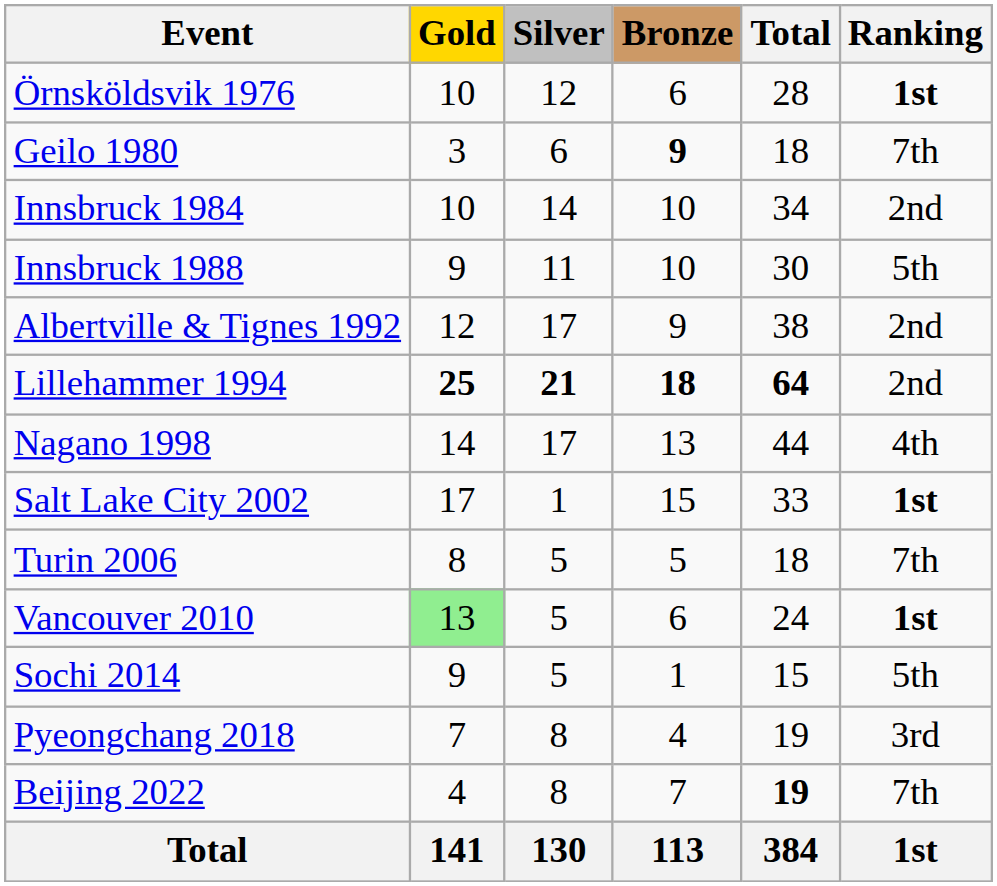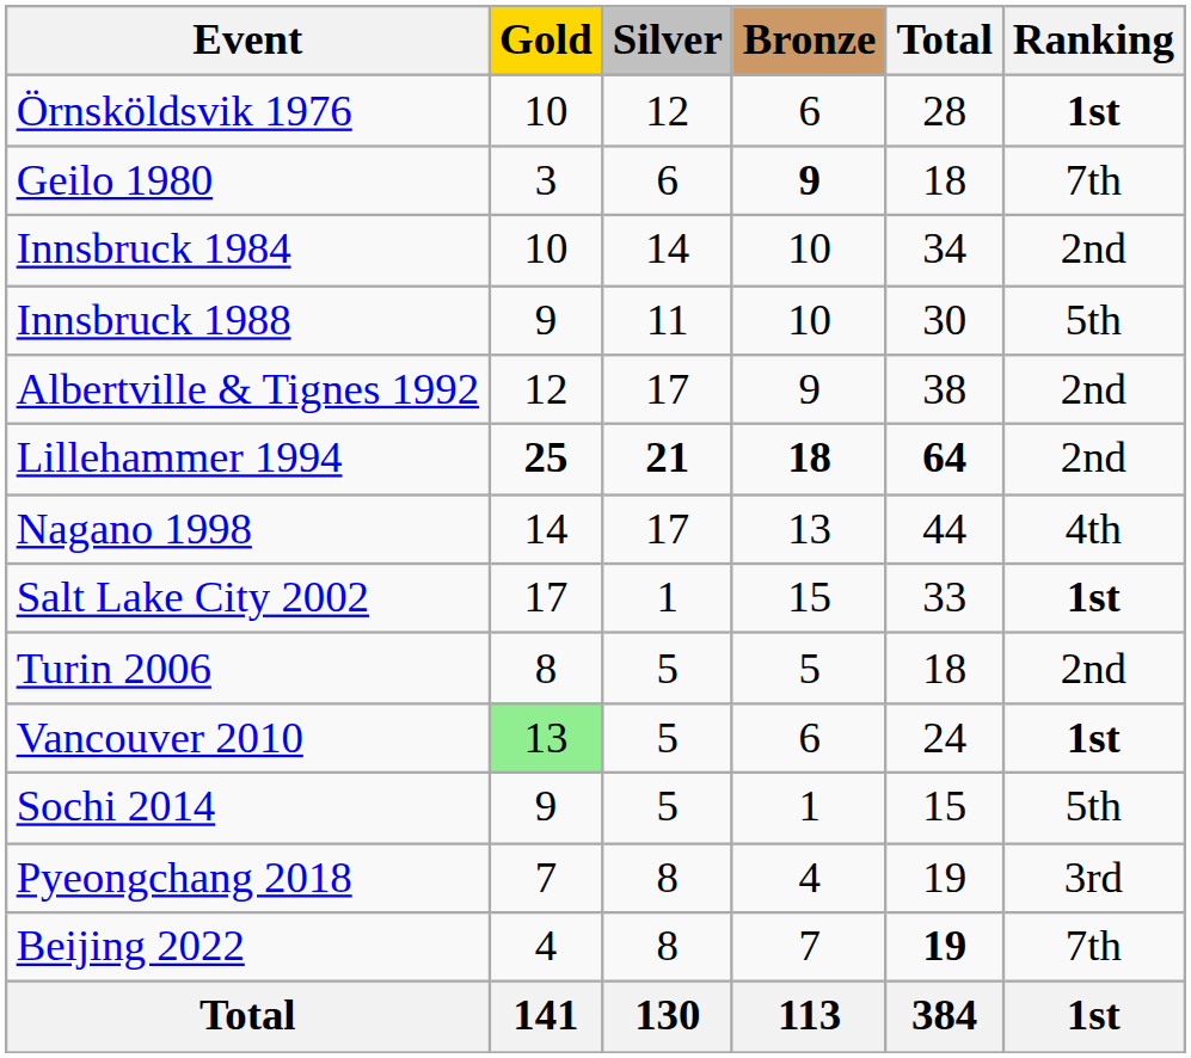 <table class="wikitable" style="text-align:center">
 <tr>
 <th>Event</th>
 <td style="background:gold; font-weight:bold;">Gold</td>
 <td style="background:silver; font-weight:bold;">Silver</td>
 <td style="background:#cc9966; font-weight:bold;">Bronze</td>
 <th>Total</th>
 <th>Ranking</th>
 </tr>
 <tr>
 <td align="left"> <a href='#'>Örnsköldsvik 1976</a></td>
 <td>10</td>
 <td>12</td>
 <td>6</td>
 <td>28</td>
 <td><strong>1st</strong></td>
 </tr>
 <tr>
 <td align="left"> <a href='#'>Geilo 1980</a></td>
 <td>3</td>
 <td>6</td>
 <td><strong>9</strong></td>
 <td>18</td>
 <td>7th</td>
 </tr>
 <tr>
 <td align="left"> <a href='#'>Innsbruck 1984</a></td>
 <td>10</td>
 <td>14</td>
 <td>10</td>
 <td>34</td>
 <td>2nd</td>
 </tr>
 <tr>
 <td align="left"> <a href='#'>Innsbruck 1988</a></td>
 <td>9</td>
 <td>11</td>
 <td>10</td>
 <td>30</td>
 <td>5th</td>
 </tr>
 <tr>
 <td align="left"> <a href='#'>Albertville & Tignes 1992</a></td>
 <td>12</td>
 <td>17</td>
 <td>9</td>
 <td>38</td>
 <td>2nd</td>
 </tr>
 <tr>
 <td align="left"> <a href='#'>Lillehammer 1994</a></td>
 <td><strong>25</strong></td>
 <td><strong>21</strong></td>
 <td><strong>18</strong></td>
 <td><strong>64</strong></td>
 <td>2nd</td>
 </tr>
 <tr>
 <td align="left"> <a href='#'>Nagano 1998</a></td>
 <td>14</td>
 <td>17</td>
 <td>13</td>
 <td>44</td>
 <td>4th</td>
 </tr>
 <tr>
 <td align="left"> <a href='#'>Salt Lake City 2002</a></td>
 <td>17</td>
 <td>1</td>
 <td>15</td>
 <td>33</td>
 <td><strong>1st</strong></td>
 </tr>
 <tr>
 <td align="left"> <a href='#'>Turin 2006</a></td>
 <td>8</td>
 <td>5</td>
 <td>5</td>
 <td>18</td>
-<td>7th</td>
+<td>2nd</td>
 </tr>
 <tr>
 <td align="left"> <a href='#'>Vancouver 2010</a></td>
 <td style="background: lightgreen;">13</td>
 <td>5</td>
 <td>6</td>
 <td>24</td>
 <td><strong>1st</strong></td>
 </tr>
 <tr>
 <td align="left"> <a href='#'>Sochi 2014</a></td>
 <td>9</td>
 <td>5</td>
 <td>1</td>
 <td>15</td>
 <td>5th</td>
 </tr>
 <tr>
 <td align="left"> <a href='#'>Pyeongchang 2018</a></td>
 <td>7</td>
 <td>8</td>
 <td>4</td>
 <td>19</td>
 <td>3rd</td>
 </tr>
 <tr>
 <td align="left"> <a href='#'>Beijing 2022</a></td>
 <td>4</td>
 <td>8</td>
 <td>7</td>
 <td><strong>19</strong></td>
 <td>7th</td>
 </tr>
 <tr>
 <th>Total</th>
 <th>141</th>
 <th>130</th>
 <th>113</th>
 <th>384</th>
 <th>1st</th>
 </tr>
 </table>
